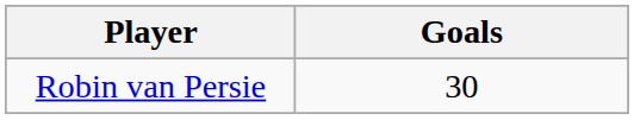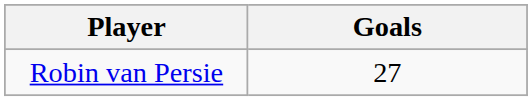 <table class="wikitable" style="text-align:center">
 <tr>
 <th>Player</th>
 <th>Goals</th>
 </tr>
 <tr>
 <td width="130"><a href='#'>Robin van Persie</a> </td>
-<td width="150">30</td>
+<td width="150">27</td>
 </tr>
 </table>
